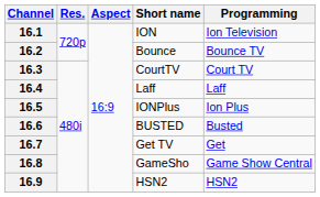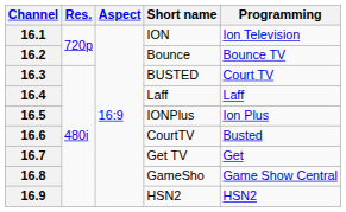 <table class="wikitable">
 <tr>
 <th scope="col"><a href='#'>Channel</a></th>
 <th scope="col"><a href='#'>Res.</a></th>
 <th scope="col"><a href='#'>Aspect</a></th>
 <th scope="col">Short name</th>
 <th scope="col">Programming</th>
 </tr>
 <tr>
 <th scope="row">16.1</th>
 <td rowspan="2"><a href='#'>720p</a></td>
 <td rowspan="9"><a href='#'>16:9</a></td>
 <td>ION</td>
 <td><a href='#'>Ion Television</a></td>
 </tr>
 <tr>
 <th scope="row">16.2</th>
 <td>Bounce</td>
 <td><a href='#'>Bounce TV</a></td>
 </tr>
 <tr>
 <th scope="row">16.3</th>
 <td rowspan="7"><a href='#'>480i</a></td>
-<td>CourtTV</td>
+<td>BUSTED</td>
 <td><a href='#'>Court TV</a></td>
 </tr>
 <tr>
 <th scope="row">16.4</th>
 <td>Laff</td>
 <td><a href='#'>Laff</a></td>
 </tr>
 <tr>
 <th scope="row">16.5</th>
 <td>IONPlus</td>
 <td><a href='#'>Ion Plus</a></td>
 </tr>
 <tr>
 <th scope="row">16.6</th>
-<td>BUSTED</td>
+<td>CourtTV</td>
 <td><a href='#'>Busted</a></td>
 </tr>
 <tr>
 <th scope="row">16.7</th>
 <td>Get TV</td>
 <td><a href='#'>Get</a></td>
 </tr>
 <tr>
 <th scope="row">16.8</th>
 <td>GameSho</td>
 <td><a href='#'>Game Show Central</a></td>
 </tr>
 <tr>
 <th scope="row">16.9</th>
 <td>HSN2</td>
 <td><a href='#'>HSN2</a></td>
 </tr>
 </table>
